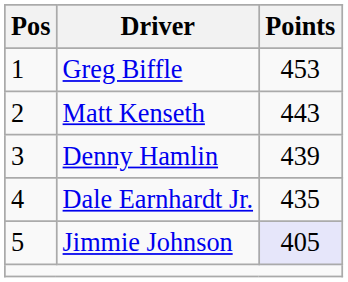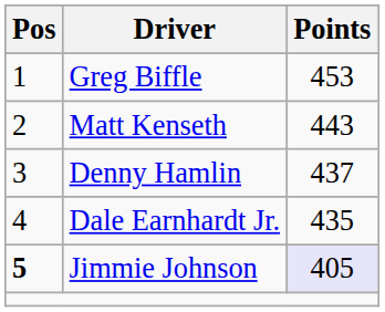 <table class="sortable wikitable " style="font-size: 95%;">
 <tr>
 <th>Pos</th>
 <th>Driver</th>
 <th>Points</th>
 </tr>
 <tr>
 <td>1</td>
 <td><a href='#'>Greg Biffle</a></td>
 <td style="text-align:center;">453</td>
 </tr>
 <tr>
 <td>2</td>
 <td><a href='#'>Matt Kenseth</a></td>
 <td style="text-align:center;">443</td>
 </tr>
 <tr>
 <td>3</td>
 <td><a href='#'>Denny Hamlin</a></td>
-<td style="text-align:center;">439</td>
+<td style="text-align:center;">437</td>
 </tr>
 <tr>
 <td>4</td>
 <td><a href='#'>Dale Earnhardt Jr.</a></td>
 <td style="text-align:center;">435</td>
 </tr>
 <tr>
-<td>5</td>
+<td><strong>5</strong></td>
 <td><a href='#'>Jimmie Johnson</a></td>
 <td style="background: lavender; text-align:center;">405</td>
 </tr>
 <tr class="sortbottom">
 <td colspan="3"></td>
 </tr>
 </table>
